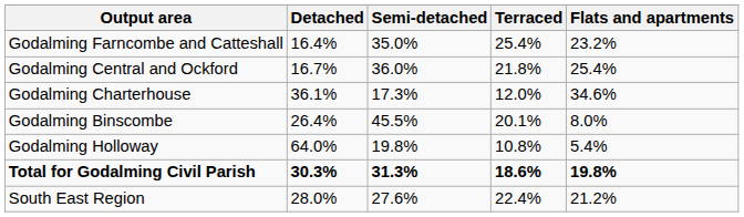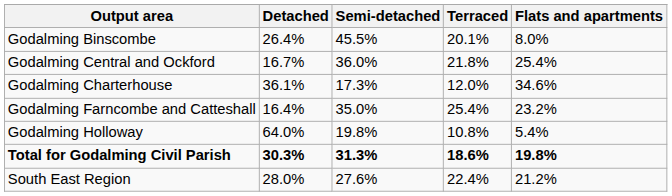 <table class="wikitable">
 <tr>
 </tr>
 <tr>
 <th>Output area</th>
 <th>Detached</th>
 <th>Semi-detached</th>
 <th>Terraced</th>
 <th>Flats and apartments</th>
 </tr>
 <tr>
-<td>Godalming Farncombe and Catteshall</td>
-<td>16.4%</td>
-<td>35.0%</td>
-<td>25.4%</td>
-<td>23.2%</td>
+<td>Godalming Binscombe</td>
+<td>26.4%</td>
+<td>45.5%</td>
+<td>20.1%</td>
+<td>8.0%</td>
 </tr>
 <tr>
 <td>Godalming Central and Ockford</td>
 <td>16.7%</td>
 <td>36.0%</td>
 <td>21.8%</td>
 <td>25.4%</td>
 </tr>
 <tr>
 <td>Godalming Charterhouse</td>
 <td>36.1%</td>
 <td>17.3%</td>
 <td>12.0%</td>
 <td>34.6%</td>
 </tr>
 <tr>
-<td>Godalming Binscombe</td>
-<td>26.4%</td>
-<td>45.5%</td>
-<td>20.1%</td>
-<td>8.0%</td>
+<td>Godalming Farncombe and Catteshall</td>
+<td>16.4%</td>
+<td>35.0%</td>
+<td>25.4%</td>
+<td>23.2%</td>
 </tr>
 <tr>
 <td>Godalming Holloway</td>
 <td>64.0%</td>
 <td>19.8%</td>
 <td>10.8%</td>
 <td>5.4%</td>
 </tr>
 <tr>
 <td><strong>Total for Godalming Civil Parish</strong></td>
 <td><strong>30.3%</strong></td>
 <td><strong>31.3%</strong></td>
 <td><strong>18.6%</strong></td>
 <td><strong>19.8%</strong></td>
 </tr>
 <tr>
 <td>South East Region</td>
 <td>28.0%</td>
 <td>27.6%</td>
 <td>22.4%</td>
 <td>21.2%</td>
 </tr>
 </table>
